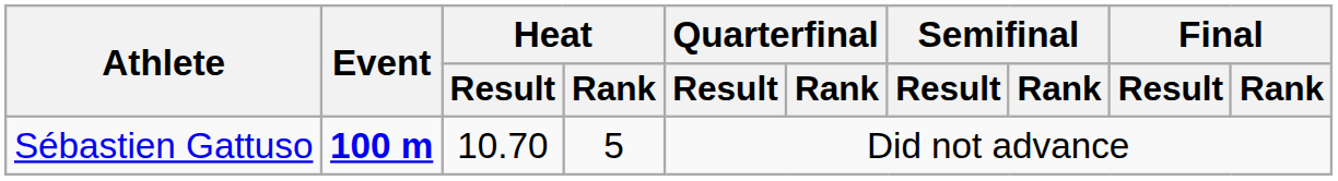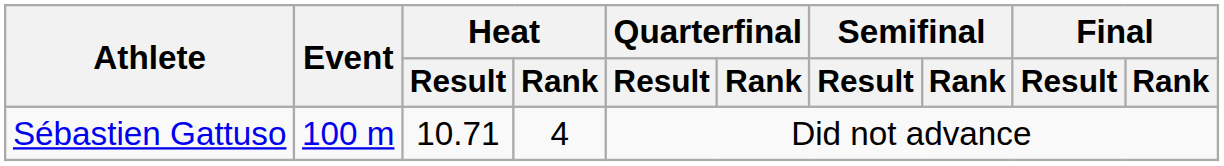 <table class=wikitable style="font-size:90%">
 <tr>
 <th rowspan="2">Athlete</th>
 <th rowspan="2">Event</th>
 <th colspan="2">Heat</th>
 <th colspan="2">Quarterfinal</th>
 <th colspan="2">Semifinal</th>
 <th colspan="2">Final</th>
 </tr>
 <tr style="font-size:95%">
 <th>Result</th>
 <th>Rank</th>
 <th>Result</th>
 <th>Rank</th>
 <th>Result</th>
 <th>Rank</th>
 <th>Result</th>
 <th>Rank</th>
 </tr>
 <tr align=center>
 <td align=left><a href='#'>Sébastien Gattuso</a></td>
-<td align=left><strong><a href='#'>100 m</a></strong></td>
-<td>10.70</td>
-<td>5</td>
+<td align=left><a href='#'>100 m</a></td>
+<td>10.71</td>
+<td>4</td>
 <td colspan=6>Did not advance</td>
 </tr>
 </table>
